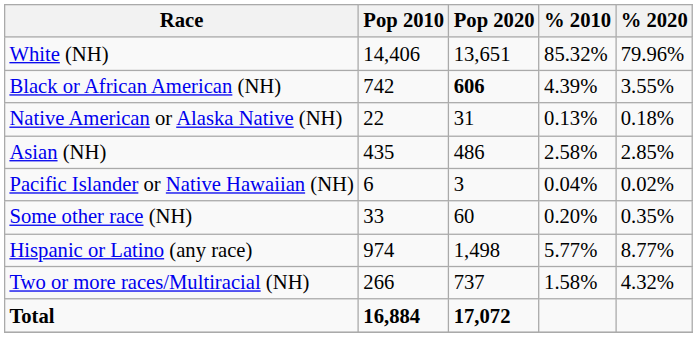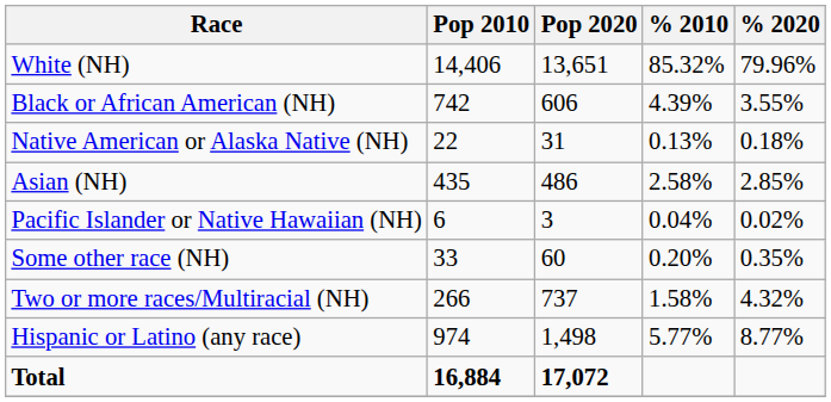 <table class="wikitable">
 <tr>
 <th>Race</th>
 <th>Pop 2010</th>
 <th>Pop 2020</th>
 <th>% 2010</th>
 <th>% 2020</th>
 </tr>
 <tr>
 <td><a href='#'>White</a> (NH)</td>
 <td>14,406</td>
 <td>13,651</td>
 <td>85.32%</td>
 <td>79.96%</td>
 </tr>
 <tr>
 <td><a href='#'>Black or African American</a> (NH)</td>
 <td>742</td>
-<td><strong>606</strong></td>
+<td>606</td>
 <td>4.39%</td>
 <td>3.55%</td>
 </tr>
 <tr>
 <td><a href='#'>Native American</a> or <a href='#'>Alaska Native</a> (NH)</td>
 <td>22</td>
 <td>31</td>
 <td>0.13%</td>
 <td>0.18%</td>
 </tr>
 <tr>
 <td><a href='#'>Asian</a> (NH)</td>
 <td>435</td>
 <td>486</td>
 <td>2.58%</td>
 <td>2.85%</td>
 </tr>
 <tr>
 <td><a href='#'>Pacific Islander</a> or <a href='#'>Native Hawaiian</a> (NH)</td>
 <td>6</td>
 <td>3</td>
 <td>0.04%</td>
 <td>0.02%</td>
 </tr>
 <tr>
 <td><a href='#'>Some other race</a> (NH)</td>
 <td>33</td>
 <td>60</td>
 <td>0.20%</td>
 <td>0.35%</td>
 </tr>
 <tr>
+<td><a href='#'>Two or more races/Multiracial</a> (NH)</td>
+<td>266</td>
+<td>737</td>
+<td>1.58%</td>
+<td>4.32%</td>
+</tr>
+<tr>
 <td><a href='#'>Hispanic or Latino</a> (any race)</td>
 <td>974</td>
 <td>1,498</td>
 <td>5.77%</td>
 <td>8.77%</td>
-</tr>
-<tr>
-<td><a href='#'>Two or more races/Multiracial</a> (NH)</td>
-<td>266</td>
-<td>737</td>
-<td>1.58%</td>
-<td>4.32%</td>
 </tr>
 <tr>
 <td><strong>Total</strong></td>
 <td><strong>16,884</strong></td>
 <td><strong>17,072</strong></td>
 <td></td>
 <td></td>
 </tr>
 <tr>
 </tr>
 </table>
